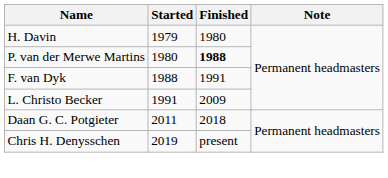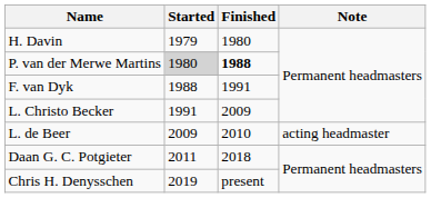 <table class="wikitable sortable">
 <tr>
 <th>Name</th>
 <th>Started</th>
 <th>Finished</th>
 <th>Note</th>
 </tr>
 <tr>
 <td>H. Davin</td>
 <td>1979</td>
 <td>1980</td>
 <td rowspan=4>Permanent headmasters</td>
 </tr>
 <tr>
 <td>P. van der Merwe Martins</td>
-<td>1980</td>
+<td style="background: lightgrey;">1980</td>
 <td><strong>1988</strong></td>
 </tr>
 <tr>
 <td>F. van Dyk</td>
 <td>1988</td>
 <td>1991</td>
 </tr>
 <tr>
 <td>L. Christo Becker</td>
 <td>1991</td>
 <td>2009</td>
 </tr>
 <tr>
+<td>L. de Beer</td>
+<td>2009</td>
+<td>2010</td>
+<td>acting headmaster</td>
+</tr>
+<tr>
 <td>Daan G. C. Potgieter</td>
 <td>2011</td>
 <td>2018</td>
 <td rowspan=2>Permanent headmasters</td>
 </tr>
 <tr>
 <td>Chris H. Denysschen</td>
 <td>2019</td>
 <td>present</td>
 </tr>
 </table>
